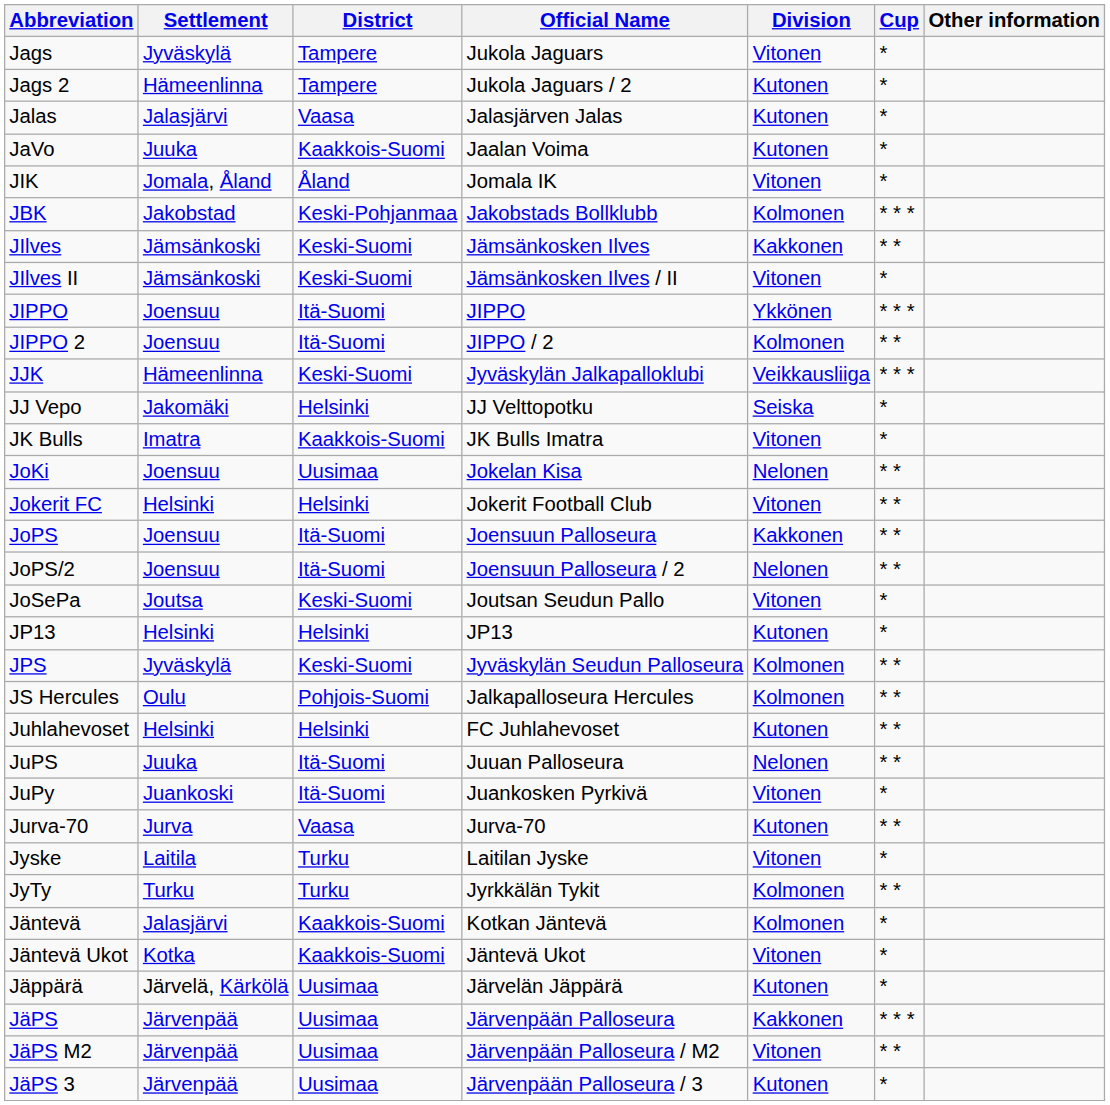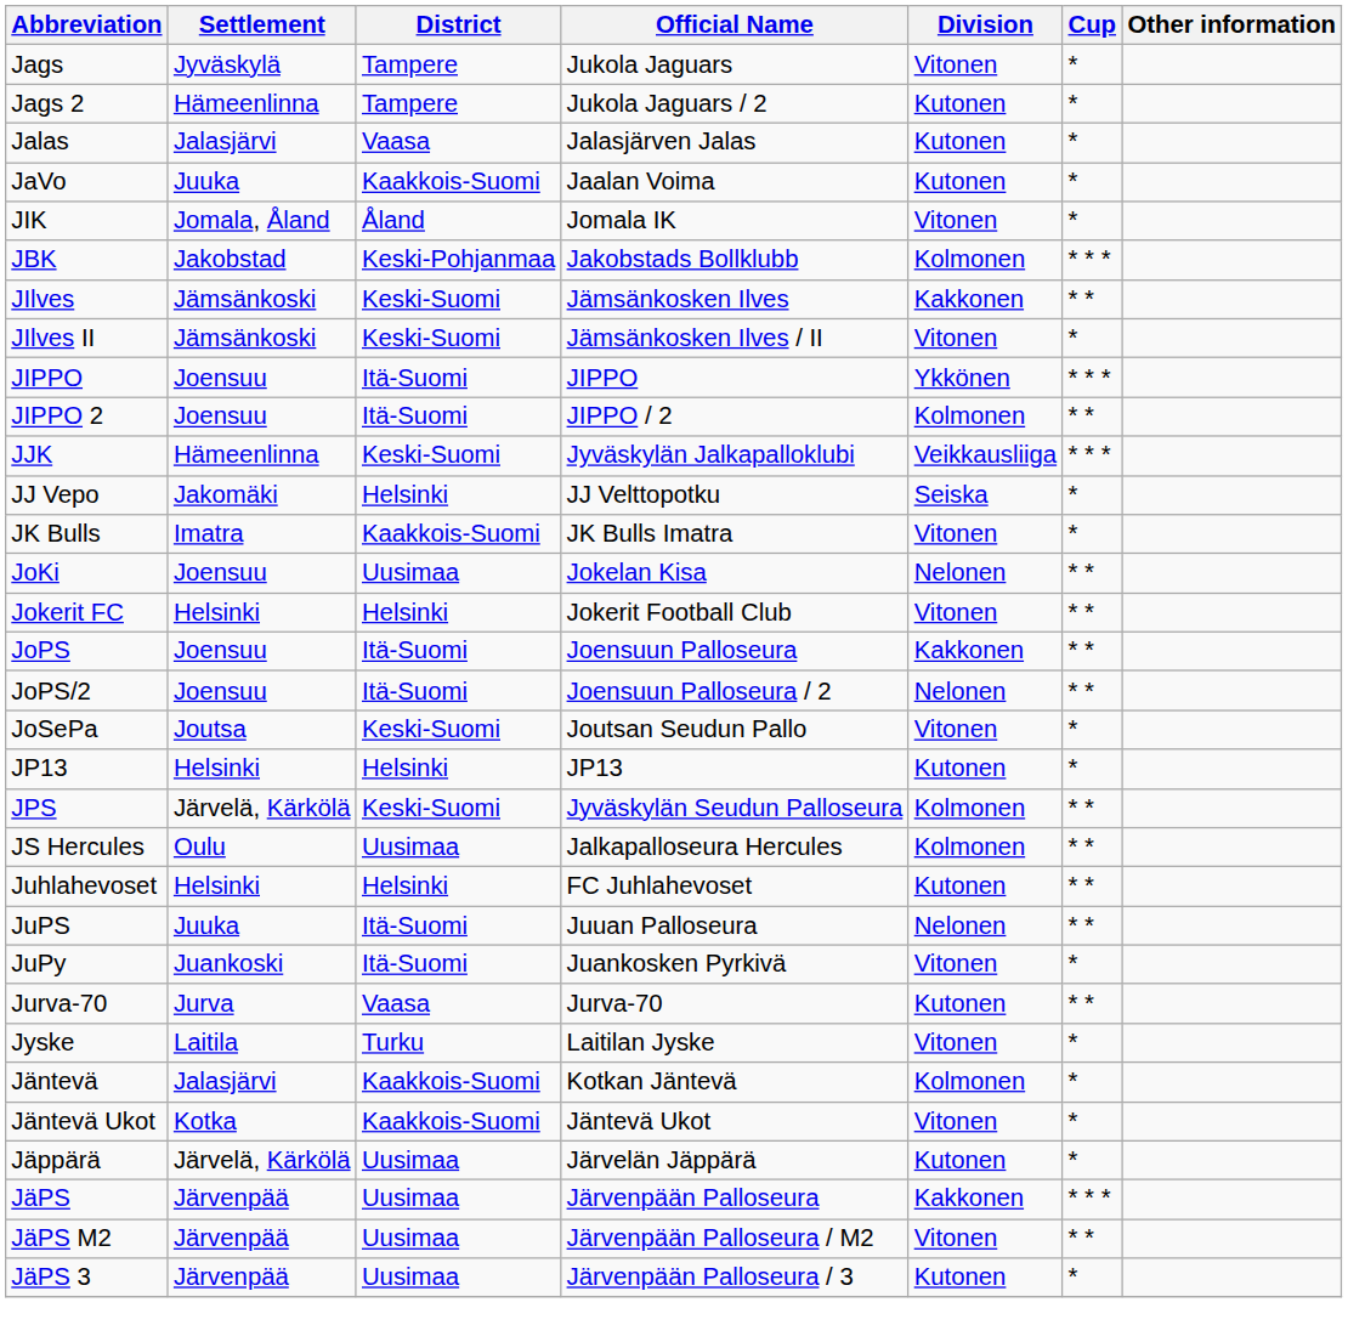 <table class="wikitable" style="text-align:left">
 <tr>
 <th style= width="120px"><a href='#'>Abbreviation</a></th>
 <th style= width="110px"><a href='#'>Settlement</a></th>
 <th style= width="80px"><a href='#'>District</a></th>
 <th style= width="200px"><a href='#'>Official Name</a></th>
 <th style= width="80px"><a href='#'>Division</a></th>
 <th style= width="40px"><a href='#'>Cup</a></th>
 <th style= width="220px">Other information</th>
 </tr>
 <tr>
 <td>Jags</td>
 <td><a href='#'>Jyväskylä</a></td>
 <td><a href='#'>Tampere</a></td>
 <td>Jukola Jaguars</td>
 <td><a href='#'>Vitonen</a></td>
 <td>*</td>
 <td></td>
 </tr>
 <tr>
 <td>Jags 2</td>
 <td><a href='#'>Hämeenlinna</a></td>
 <td><a href='#'>Tampere</a></td>
 <td>Jukola Jaguars / 2</td>
 <td><a href='#'>Kutonen</a></td>
 <td>*</td>
 <td></td>
 </tr>
 <tr>
 <td>Jalas</td>
 <td><a href='#'>Jalasjärvi</a></td>
 <td><a href='#'>Vaasa</a></td>
 <td>Jalasjärven Jalas</td>
 <td><a href='#'>Kutonen</a></td>
 <td>*</td>
 <td></td>
 </tr>
 <tr>
 <td>JaVo</td>
 <td><a href='#'>Juuka</a></td>
 <td><a href='#'>Kaakkois-Suomi</a></td>
 <td>Jaalan Voima</td>
 <td><a href='#'>Kutonen</a></td>
 <td>*</td>
 <td></td>
 </tr>
 <tr>
 <td>JIK</td>
 <td><a href='#'>Jomala</a>, <a href='#'>Åland</a></td>
 <td><a href='#'>Åland</a></td>
 <td>Jomala IK</td>
 <td><a href='#'>Vitonen</a></td>
 <td>*</td>
 <td></td>
 </tr>
 <tr>
 <td><a href='#'>JBK</a></td>
 <td><a href='#'>Jakobstad</a></td>
 <td><a href='#'>Keski-Pohjanmaa</a></td>
 <td><a href='#'>Jakobstads Bollklubb</a></td>
 <td><a href='#'>Kolmonen</a></td>
 <td>* * *</td>
 <td></td>
 </tr>
 <tr>
 <td><a href='#'>JIlves</a></td>
 <td><a href='#'>Jämsänkoski</a></td>
 <td><a href='#'>Keski-Suomi</a></td>
 <td><a href='#'>Jämsänkosken Ilves</a></td>
 <td><a href='#'>Kakkonen</a></td>
 <td>* *</td>
 <td></td>
 </tr>
 <tr>
 <td><a href='#'>JIlves</a> II</td>
 <td><a href='#'>Jämsänkoski</a></td>
 <td><a href='#'>Keski-Suomi</a></td>
 <td><a href='#'>Jämsänkosken Ilves</a> / II</td>
 <td><a href='#'>Vitonen</a></td>
 <td>*</td>
 <td></td>
 </tr>
 <tr>
 <td><a href='#'>JIPPO</a></td>
 <td><a href='#'>Joensuu</a></td>
 <td><a href='#'>Itä-Suomi</a></td>
 <td><a href='#'>JIPPO</a></td>
 <td><a href='#'>Ykkönen</a></td>
 <td>* * *</td>
 <td></td>
 </tr>
 <tr>
 <td><a href='#'>JIPPO</a> 2</td>
 <td><a href='#'>Joensuu</a></td>
 <td><a href='#'>Itä-Suomi</a></td>
 <td><a href='#'>JIPPO</a> / 2</td>
 <td><a href='#'>Kolmonen</a></td>
 <td>* *</td>
 <td></td>
 </tr>
 <tr>
 <td><a href='#'>JJK</a></td>
 <td><a href='#'>Hämeenlinna</a></td>
 <td><a href='#'>Keski-Suomi</a></td>
 <td><a href='#'>Jyväskylän Jalkapalloklubi</a></td>
 <td><a href='#'>Veikkausliiga</a></td>
 <td>* * *</td>
 <td></td>
 </tr>
 <tr>
 <td>JJ Vepo</td>
 <td><a href='#'>Jakomäki</a></td>
 <td><a href='#'>Helsinki</a></td>
 <td>JJ Velttopotku</td>
 <td><a href='#'>Seiska</a></td>
 <td>*</td>
 <td></td>
 </tr>
 <tr>
 <td>JK Bulls</td>
 <td><a href='#'>Imatra</a></td>
 <td><a href='#'>Kaakkois-Suomi</a></td>
 <td>JK Bulls Imatra</td>
 <td><a href='#'>Vitonen</a></td>
 <td>*</td>
 <td></td>
 </tr>
 <tr>
 <td><a href='#'>JoKi</a></td>
 <td><a href='#'>Joensuu</a></td>
 <td><a href='#'>Uusimaa</a></td>
 <td><a href='#'>Jokelan Kisa</a></td>
 <td><a href='#'>Nelonen</a></td>
 <td>* *</td>
 <td></td>
 </tr>
 <tr>
 <td><a href='#'>Jokerit FC</a></td>
 <td><a href='#'>Helsinki</a></td>
 <td><a href='#'>Helsinki</a></td>
 <td>Jokerit Football Club</td>
 <td><a href='#'>Vitonen</a></td>
 <td>* *</td>
 <td></td>
 </tr>
 <tr>
 <td><a href='#'>JoPS</a></td>
 <td><a href='#'>Joensuu</a></td>
 <td><a href='#'>Itä-Suomi</a></td>
 <td><a href='#'>Joensuun Palloseura</a></td>
 <td><a href='#'>Kakkonen</a></td>
 <td>* *</td>
 <td></td>
 </tr>
 <tr>
 <td>JoPS/2</td>
 <td><a href='#'>Joensuu</a></td>
 <td><a href='#'>Itä-Suomi</a></td>
 <td><a href='#'>Joensuun Palloseura</a> / 2</td>
 <td><a href='#'>Nelonen</a></td>
 <td>* *</td>
 <td></td>
 </tr>
 <tr>
 <td>JoSePa</td>
 <td><a href='#'>Joutsa</a></td>
 <td><a href='#'>Keski-Suomi</a></td>
 <td>Joutsan Seudun Pallo</td>
 <td><a href='#'>Vitonen</a></td>
 <td>*</td>
 <td></td>
 </tr>
 <tr>
 <td>JP13</td>
 <td><a href='#'>Helsinki</a></td>
 <td><a href='#'>Helsinki</a></td>
 <td>JP13</td>
 <td><a href='#'>Kutonen</a></td>
 <td>*</td>
 <td></td>
 </tr>
 <tr>
 <td><a href='#'>JPS</a></td>
-<td><a href='#'>Jyväskylä</a></td>
+<td>Järvelä, <a href='#'>Kärkölä</a></td>
 <td><a href='#'>Keski-Suomi</a></td>
 <td><a href='#'>Jyväskylän Seudun Palloseura</a></td>
 <td><a href='#'>Kolmonen</a></td>
 <td>* *</td>
 <td></td>
 </tr>
 <tr>
 <td>JS Hercules</td>
 <td><a href='#'>Oulu</a></td>
-<td><a href='#'>Pohjois-Suomi</a></td>
+<td><a href='#'>Uusimaa</a></td>
 <td>Jalkapalloseura Hercules</td>
 <td><a href='#'>Kolmonen</a></td>
 <td>* *</td>
 <td></td>
 </tr>
 <tr>
 <td>Juhlahevoset</td>
 <td><a href='#'>Helsinki</a></td>
 <td><a href='#'>Helsinki</a></td>
 <td>FC Juhlahevoset</td>
 <td><a href='#'>Kutonen</a></td>
 <td>* *</td>
 <td></td>
 </tr>
 <tr>
 <td>JuPS</td>
 <td><a href='#'>Juuka</a></td>
 <td><a href='#'>Itä-Suomi</a></td>
 <td>Juuan Palloseura</td>
 <td><a href='#'>Nelonen</a></td>
 <td>* *</td>
 <td></td>
 </tr>
 <tr>
 <td>JuPy</td>
 <td><a href='#'>Juankoski</a></td>
 <td><a href='#'>Itä-Suomi</a></td>
 <td>Juankosken Pyrkivä</td>
 <td><a href='#'>Vitonen</a></td>
 <td>*</td>
 <td></td>
 </tr>
 <tr>
 <td>Jurva-70</td>
 <td><a href='#'>Jurva</a></td>
 <td><a href='#'>Vaasa</a></td>
 <td>Jurva-70</td>
 <td><a href='#'>Kutonen</a></td>
 <td>* *</td>
 <td></td>
 </tr>
 <tr>
 <td>Jyske</td>
 <td><a href='#'>Laitila</a></td>
 <td><a href='#'>Turku</a></td>
 <td>Laitilan Jyske</td>
 <td><a href='#'>Vitonen</a></td>
 <td>*</td>
-<td></td>
-</tr>
-<tr>
-<td>JyTy</td>
-<td><a href='#'>Turku</a></td>
-<td><a href='#'>Turku</a></td>
-<td>Jyrkkälän Tykit</td>
-<td><a href='#'>Kolmonen</a></td>
-<td>* *</td>
 <td></td>
 </tr>
 <tr>
 <td>Jäntevä</td>
 <td><a href='#'>Jalasjärvi</a></td>
 <td><a href='#'>Kaakkois-Suomi</a></td>
 <td>Kotkan Jäntevä</td>
 <td><a href='#'>Kolmonen</a></td>
 <td>*</td>
 <td></td>
 </tr>
 <tr>
 <td>Jäntevä Ukot</td>
 <td><a href='#'>Kotka</a></td>
 <td><a href='#'>Kaakkois-Suomi</a></td>
 <td>Jäntevä Ukot</td>
 <td><a href='#'>Vitonen</a></td>
 <td>*</td>
 <td></td>
 </tr>
 <tr>
 <td>Jäppärä</td>
 <td>Järvelä, <a href='#'>Kärkölä</a></td>
 <td><a href='#'>Uusimaa</a></td>
 <td>Järvelän Jäppärä</td>
 <td><a href='#'>Kutonen</a></td>
 <td>*</td>
 <td></td>
 </tr>
 <tr>
 <td><a href='#'>JäPS</a></td>
 <td><a href='#'>Järvenpää</a></td>
 <td><a href='#'>Uusimaa</a></td>
 <td><a href='#'>Järvenpään Palloseura</a></td>
 <td><a href='#'>Kakkonen</a></td>
 <td>* * *</td>
 <td></td>
 </tr>
 <tr>
 <td><a href='#'>JäPS</a> M2</td>
 <td><a href='#'>Järvenpää</a></td>
 <td><a href='#'>Uusimaa</a></td>
 <td><a href='#'>Järvenpään Palloseura</a> / M2</td>
 <td><a href='#'>Vitonen</a></td>
 <td>* *</td>
 <td></td>
 </tr>
 <tr>
 <td><a href='#'>JäPS</a> 3</td>
 <td><a href='#'>Järvenpää</a></td>
 <td><a href='#'>Uusimaa</a></td>
 <td><a href='#'>Järvenpään Palloseura</a> / 3</td>
 <td><a href='#'>Kutonen</a></td>
 <td>*</td>
 <td></td>
 </tr>
 <tr>
 </tr>
 </table>
